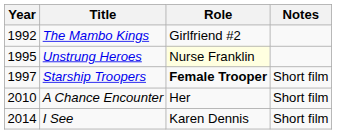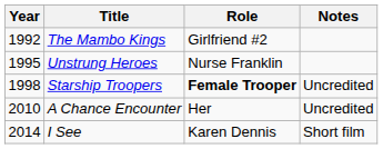 <table class="wikitable sortable">
 <tr>
 <th>Year</th>
 <th>Title</th>
 <th>Role</th>
 <th>Notes</th>
 </tr>
 <tr>
 <td>1992</td>
 <td><em><a href='#'>The Mambo Kings</a></em></td>
 <td>Girlfriend #2</td>
 <td></td>
 </tr>
 <tr>
 <td>1995</td>
 <td><em><a href='#'>Unstrung Heroes</a></em></td>
-<td style="background: lightyellow;">Nurse Franklin</td>
+<td>Nurse Franklin</td>
 <td></td>
 </tr>
 <tr>
-<td>1997</td>
+<td>1998</td>
 <td><a href='#'><em>Starship Troopers</em></a></td>
 <td><strong>Female Trooper</strong></td>
-<td>Short film</td>
+<td>Uncredited</td>
 </tr>
 <tr>
 <td>2010</td>
 <td><em>A Chance Encounter</em></td>
 <td>Her</td>
-<td>Short film</td>
+<td>Uncredited</td>
 </tr>
 <tr>
 <td>2014</td>
 <td><em>I See</em></td>
 <td>Karen Dennis</td>
 <td>Short film</td>
 </tr>
 </table>
